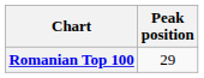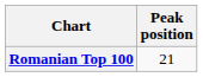 <table class="wikitable plainrowheaders" style="text-align:center">
 <tr>
 <th>Chart</th>
 <th>Peak<br>position</th>
 </tr>
 <tr>
 <th scope="row"><a href='#'>Romanian Top 100</a></th>
-<td>29</td>
+<td>21</td>
 </tr>
 </table>
